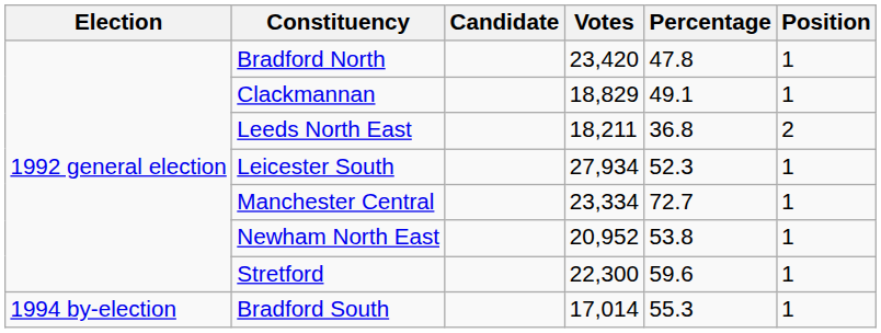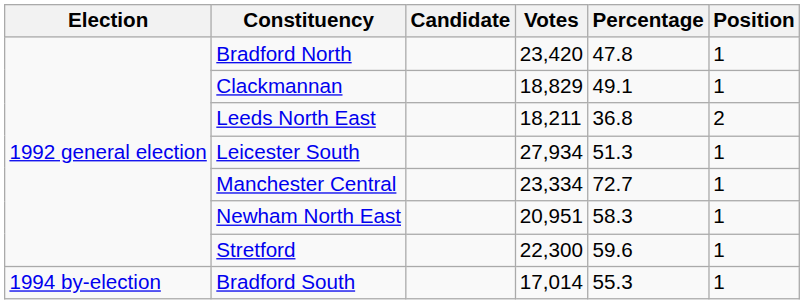 <table class="wikitable sortable">
 <tr>
 <th>Election</th>
 <th>Constituency</th>
 <th>Candidate</th>
 <th>Votes</th>
 <th>Percentage</th>
 <th>Position</th>
 </tr>
 <tr>
 <td rowspan=7><a href='#'>1992 general election</a></td>
 <td><a href='#'>Bradford North</a></td>
 <td></td>
 <td>23,420</td>
 <td>47.8</td>
 <td>1</td>
 </tr>
 <tr>
 <td><a href='#'>Clackmannan</a></td>
 <td></td>
 <td>18,829</td>
 <td>49.1</td>
 <td>1</td>
 </tr>
 <tr>
 <td><a href='#'>Leeds North East</a></td>
 <td></td>
 <td>18,211</td>
 <td>36.8</td>
 <td>2</td>
 </tr>
 <tr>
 <td><a href='#'>Leicester South</a></td>
 <td></td>
 <td>27,934</td>
-<td>52.3</td>
+<td>51.3</td>
 <td>1</td>
 </tr>
 <tr>
 <td><a href='#'>Manchester Central</a></td>
 <td></td>
 <td>23,334</td>
 <td>72.7</td>
 <td>1</td>
 </tr>
 <tr>
 <td><a href='#'>Newham North East</a></td>
 <td></td>
-<td>20,952</td>
-<td>53.8</td>
+<td>20,951</td>
+<td>58.3</td>
 <td>1</td>
 </tr>
 <tr>
 <td><a href='#'>Stretford</a></td>
 <td></td>
 <td>22,300</td>
 <td>59.6</td>
 <td>1</td>
 </tr>
 <tr>
 <td><a href='#'>1994 by-election</a></td>
 <td><a href='#'>Bradford South</a></td>
 <td></td>
 <td>17,014</td>
 <td>55.3</td>
 <td>1</td>
 </tr>
 </table>
